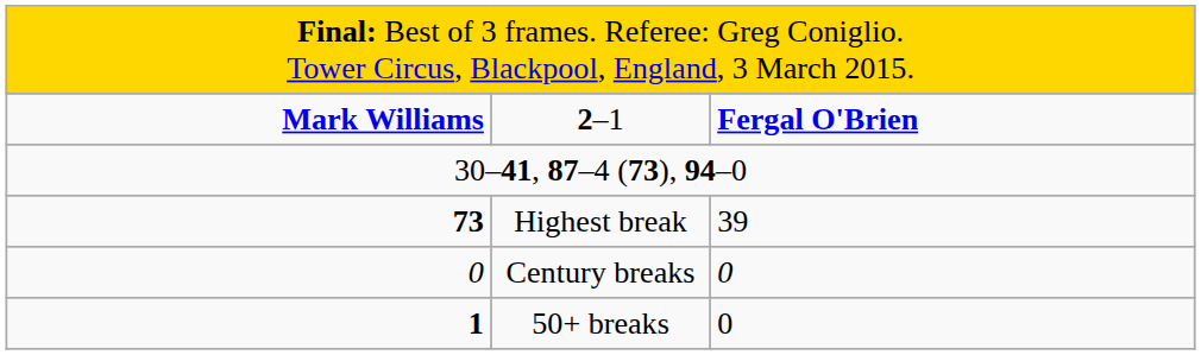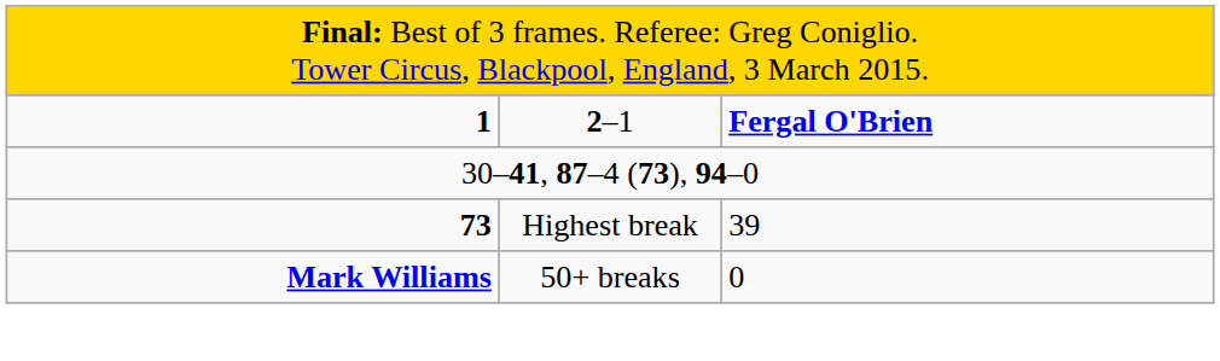 <table class="wikitable" style="font-size: 95%; margin: 1em auto 1em auto;">
 <tr>
 <td colspan="3" align="center" bgcolor="#ffd700"><strong>Final:</strong> Best of 3 frames. Referee: Greg Coniglio.<br><a href='#'>Tower Circus</a>, <a href='#'>Blackpool</a>, <a href='#'>England</a>, 3 March 2015.</td>
 </tr>
 <tr>
-<td width="230" align="right"><strong><a href='#'>Mark Williams</a></strong> <br></td>
+<td align="right"><strong>1</strong></td>
 <td width="100" align="center"><strong>2</strong>–1</td>
 <td width="230"><strong><a href='#'>Fergal O'Brien</a> <br></strong></td>
 </tr>
 <tr>
 <td colspan="3" align="center" style="font-size: 100%">30–<strong>41</strong>, <strong>87</strong>–4 (<strong>73</strong>), <strong>94</strong>–0</td>
 </tr>
 <tr>
 <td align="right"><strong>73</strong></td>
 <td align="center">Highest break</td>
 <td>39</td>
 </tr>
 <tr>
-<td align="right"><em>0</em></td>
-<td align="center">Century breaks</td>
-<td><em>0</em></td>
-</tr>
-<tr>
-<td align="right"><strong>1</strong></td>
+<td width="230" align="right"><strong><a href='#'>Mark Williams</a></strong> <br></td>
 <td align="center">50+ breaks</td>
 <td>0</td>
 </tr>
 </table>
